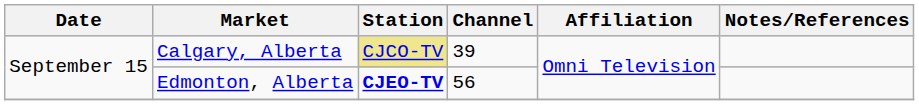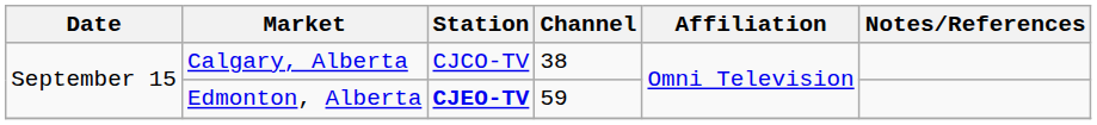 <table class="wikitable">
 <tr>
 <th>Date</th>
 <th>Market</th>
 <th>Station</th>
 <th>Channel</th>
 <th>Affiliation</th>
 <th>Notes/References</th>
 </tr>
 <tr>
 <td rowspan=2>September 15</td>
 <td><a href='#'>Calgary, Alberta</a></td>
-<td style="background: khaki;"><a href='#'>CJCO-TV</a></td>
-<td>39</td>
+<td><a href='#'>CJCO-TV</a></td>
+<td>38</td>
 <td rowspan=2><a href='#'>Omni Television</a></td>
 <td></td>
 </tr>
 <tr>
 <td><a href='#'>Edmonton</a>, <a href='#'>Alberta</a></td>
 <td><strong><a href='#'>CJEO-TV</a></strong></td>
-<td>56</td>
+<td>59</td>
 <td></td>
 </tr>
 <tr>
 </tr>
 </table>
